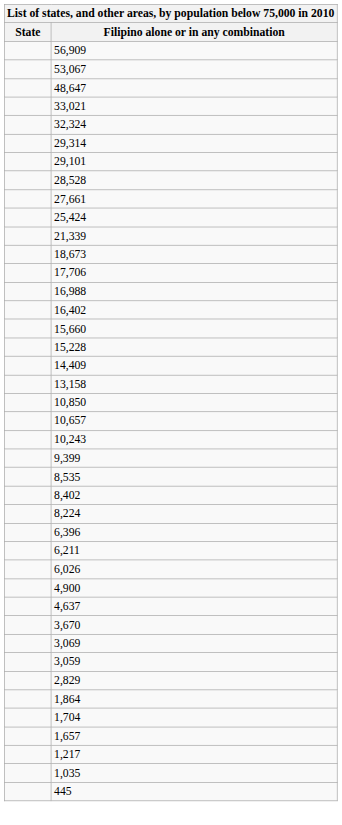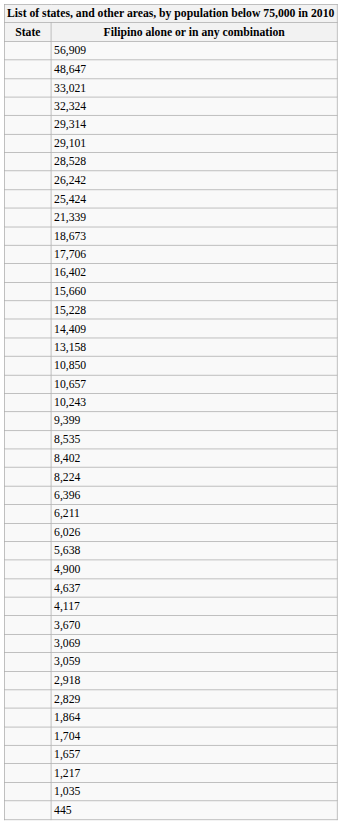 <table class="wikitable sortable collapsible collapsed">
 <tr>
 <th colspan=2>List of states, and other areas, by population below 75,000 in 2010</th>
 </tr>
 <tr>
 <th scope="col">State</th>
 <th scope="col">Filipino alone or in any combination</th>
 </tr>
 <tr>
 <td></td>
 <td>56,909</td>
-</tr>
-<tr>
-<td></td>
-<td>53,067</td>
 </tr>
 <tr>
 <td></td>
 <td>48,647</td>
 </tr>
 <tr>
 <td></td>
 <td>33,021</td>
 </tr>
 <tr>
 <td></td>
 <td>32,324</td>
 </tr>
 <tr>
 <td></td>
 <td>29,314</td>
 </tr>
 <tr>
 <td></td>
 <td>29,101</td>
 </tr>
 <tr>
 <td></td>
 <td>28,528</td>
 </tr>
 <tr>
 <td></td>
-<td>27,661</td>
+<td>26,242</td>
 </tr>
 <tr>
 <td></td>
 <td>25,424</td>
 </tr>
 <tr>
 <td></td>
 <td>21,339</td>
 </tr>
 <tr>
 <td></td>
 <td>18,673</td>
 </tr>
 <tr>
 <td></td>
 <td>17,706</td>
-</tr>
-<tr>
-<td></td>
-<td>16,988</td>
 </tr>
 <tr>
 <td></td>
 <td>16,402</td>
 </tr>
 <tr>
 <td></td>
 <td>15,660</td>
 </tr>
 <tr>
 <td></td>
 <td>15,228</td>
 </tr>
 <tr>
 <td></td>
 <td>14,409</td>
 </tr>
 <tr>
 <td></td>
 <td>13,158</td>
 </tr>
 <tr>
 <td></td>
 <td>10,850</td>
 </tr>
 <tr>
 <td></td>
 <td>10,657</td>
 </tr>
 <tr>
 <td></td>
 <td>10,243</td>
 </tr>
 <tr>
 <td></td>
 <td>9,399</td>
 </tr>
 <tr>
 <td></td>
 <td>8,535</td>
 </tr>
 <tr>
 <td></td>
 <td>8,402</td>
 </tr>
 <tr>
 <td></td>
 <td>8,224</td>
 </tr>
 <tr>
 <td></td>
 <td>6,396</td>
 </tr>
 <tr>
 <td></td>
 <td>6,211</td>
 </tr>
 <tr>
 <td></td>
 <td>6,026</td>
 </tr>
 <tr>
 <td></td>
+<td>5,638</td>
+</tr>
+<tr>
+<td></td>
 <td>4,900</td>
 </tr>
 <tr>
 <td></td>
 <td>4,637</td>
+</tr>
+<tr>
+<td></td>
+<td>4,117</td>
 </tr>
 <tr>
 <td></td>
 <td>3,670</td>
 </tr>
 <tr>
 <td></td>
 <td>3,069</td>
 </tr>
 <tr>
 <td></td>
 <td>3,059</td>
+</tr>
+<tr>
+<td></td>
+<td>2,918</td>
 </tr>
 <tr>
 <td></td>
 <td>2,829</td>
 </tr>
 <tr>
 <td></td>
 <td>1,864</td>
 </tr>
 <tr>
 <td></td>
 <td>1,704</td>
 </tr>
 <tr>
 <td></td>
 <td>1,657</td>
 </tr>
 <tr>
 <td></td>
 <td>1,217</td>
 </tr>
 <tr>
 <td></td>
 <td>1,035</td>
 </tr>
 <tr>
 <td></td>
 <td>445</td>
 </tr>
 </table>
